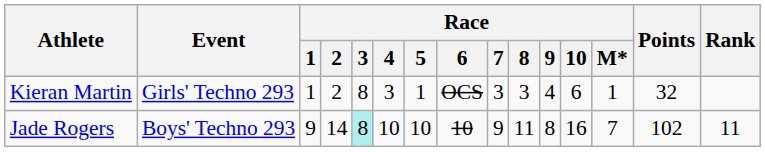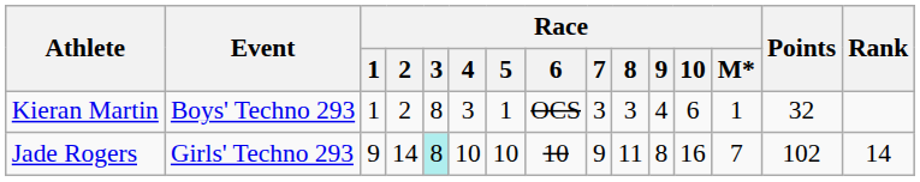 <table class="wikitable" border="1" style="font-size:90%">
 <tr>
 <th rowspan=2>Athlete</th>
 <th rowspan=2>Event</th>
 <th colspan=11>Race</th>
 <th rowspan=2>Points</th>
 <th rowspan=2>Rank</th>
 </tr>
 <tr>
 <th>1</th>
 <th>2</th>
 <th>3</th>
 <th>4</th>
 <th>5</th>
 <th>6</th>
 <th>7</th>
 <th>8</th>
 <th>9</th>
 <th>10</th>
 <th>M*</th>
 </tr>
 <tr>
 <td><a href='#'>Kieran Martin</a></td>
-<td><a href='#'>Girls' Techno 293</a></td>
+<td><a href='#'>Boys' Techno 293</a></td>
 <td align=center>1</td>
 <td align=center>2</td>
 <td align=center>8</td>
 <td align=center>3</td>
 <td align=center>1</td>
 <td align=center><s>OCS</s></td>
 <td align=center>3</td>
 <td align=center>3</td>
 <td align=center>4</td>
 <td align=center>6</td>
 <td align=center>1</td>
 <td align=center>32</td>
 <td align=center></td>
 </tr>
 <tr>
 <td><a href='#'>Jade Rogers</a></td>
-<td><a href='#'>Boys' Techno 293</a></td>
+<td><a href='#'>Girls' Techno 293</a></td>
 <td align=center>9</td>
 <td align=center>14</td>
 <td align=center style="background: paleturquoise;">8</td>
 <td align=center>10</td>
 <td align=center>10</td>
 <td align=center><s>10</s></td>
 <td align=center>9</td>
 <td align=center>11</td>
 <td align=center>8</td>
 <td align=center>16</td>
 <td align=center>7</td>
 <td align=center>102</td>
-<td align=center>11</td>
+<td align=center>14</td>
 </tr>
 </table>
